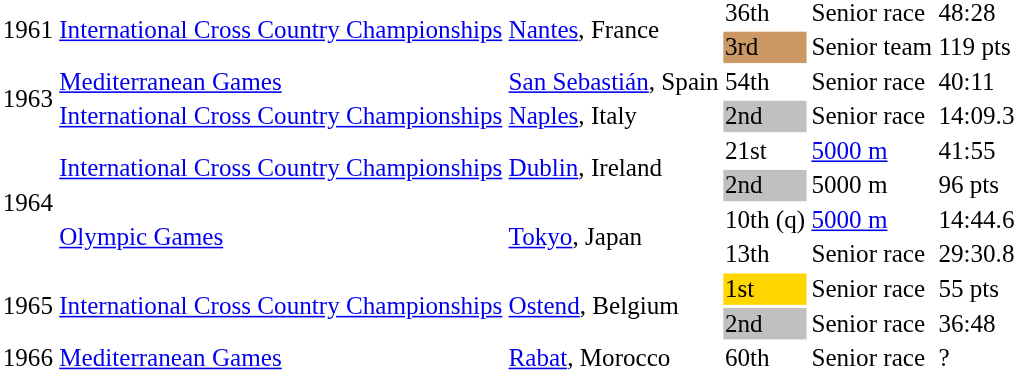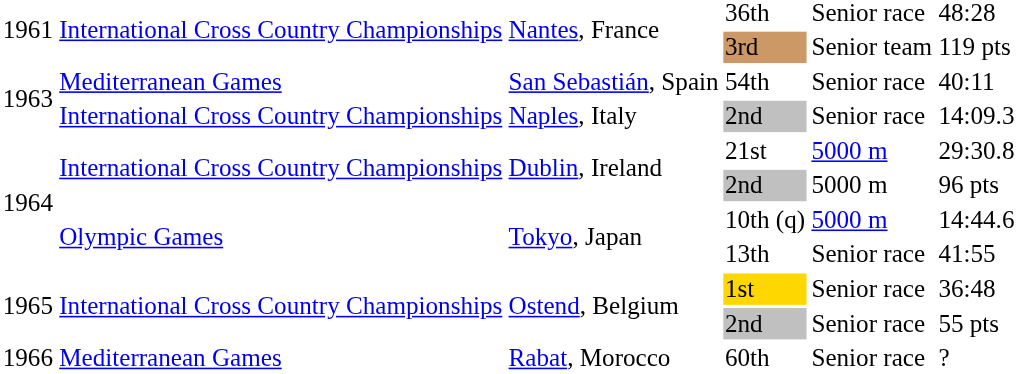 <table>
 <tr>
 <td rowspan=2>1961</td>
 <td rowspan=2><a href='#'>International Cross Country Championships</a></td>
 <td rowspan=2><a href='#'>Nantes</a>, France</td>
 <td>36th</td>
 <td>Senior race</td>
 <td>48:28</td>
 </tr>
 <tr>
 <td bgcolor=cc9966>3rd</td>
 <td>Senior team</td>
 <td>119 pts</td>
 </tr>
 <tr>
 <td rowspan=2>1963</td>
 <td><a href='#'>Mediterranean Games</a></td>
 <td><a href='#'>San Sebastián</a>, Spain</td>
 <td>54th</td>
 <td>Senior race</td>
 <td>40:11</td>
 </tr>
 <tr>
 <td><a href='#'>International Cross Country Championships</a></td>
 <td><a href='#'>Naples</a>, Italy</td>
 <td bgcolor=silver>2nd</td>
 <td>Senior race</td>
 <td>14:09.3</td>
 </tr>
 <tr>
 <td rowspan=4>1964</td>
 <td rowspan=2><a href='#'>International Cross Country Championships</a></td>
 <td rowspan=2><a href='#'>Dublin</a>, Ireland</td>
 <td>21st</td>
 <td><a href='#'>5000 m</a></td>
-<td>41:55</td>
+<td>29:30.8</td>
 </tr>
 <tr>
 <td bgcolor=silver>2nd</td>
 <td>5000 m</td>
 <td>96 pts</td>
 </tr>
 <tr>
 <td rowspan=2><a href='#'>Olympic Games</a></td>
 <td rowspan=2><a href='#'>Tokyo</a>, Japan</td>
 <td>10th (q)</td>
 <td><a href='#'>5000 m</a></td>
 <td>14:44.6</td>
 </tr>
 <tr>
 <td>13th</td>
 <td>Senior race</td>
-<td>29:30.8</td>
+<td>41:55</td>
 </tr>
 <tr>
 <td rowspan=2>1965</td>
 <td rowspan=2><a href='#'>International Cross Country Championships</a></td>
 <td rowspan=2><a href='#'>Ostend</a>, Belgium</td>
 <td bgcolor=gold>1st</td>
 <td>Senior race</td>
-<td>55 pts</td>
+<td>36:48</td>
 </tr>
 <tr>
 <td bgcolor=silver>2nd</td>
 <td>Senior race</td>
-<td>36:48</td>
+<td>55 pts</td>
 </tr>
 <tr>
 <td>1966</td>
 <td><a href='#'>Mediterranean Games</a></td>
 <td><a href='#'>Rabat</a>, Morocco</td>
 <td>60th</td>
 <td>Senior race</td>
 <td>?</td>
 </tr>
 </table>
